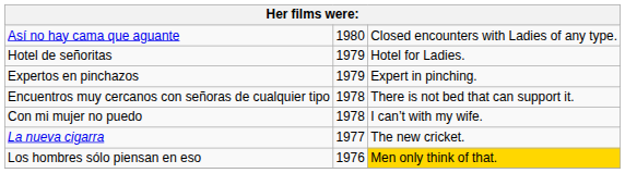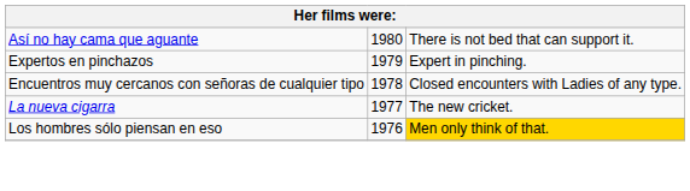 <table class="wikitable">
 <tr style="background-color:silver;">
 <th colspan="3">Her films were:</th>
 </tr>
 <tr>
 <td><a href='#'>Así no hay cama que aguante</a></td>
 <td>1980</td>
-<td>Closed encounters with Ladies of any type.</td>
-</tr>
-<tr>
-<td>Hotel de señoritas</td>
-<td>1979</td>
-<td>Hotel for Ladies.</td>
+<td>There is not bed that can support it.</td>
 </tr>
 <tr>
 <td>Expertos en pinchazos</td>
 <td>1979</td>
 <td>Expert in pinching.</td>
 </tr>
 <tr>
 <td>Encuentros muy cercanos con señoras de cualquier tipo</td>
 <td>1978</td>
-<td>There is not bed that can support it.</td>
-</tr>
-<tr>
-<td>Con mi mujer no puedo</td>
-<td>1978</td>
-<td>I can’t with my wife.</td>
+<td>Closed encounters with Ladies of any type.</td>
 </tr>
 <tr>
 <td><em><a href='#'>La nueva cigarra</a></em></td>
 <td>1977</td>
 <td>The new cricket.</td>
 </tr>
 <tr>
 <td>Los hombres sólo piensan en eso</td>
 <td>1976</td>
 <td style="background: gold;">Men only think of that.</td>
 </tr>
 <tr>
 </tr>
 </table>
